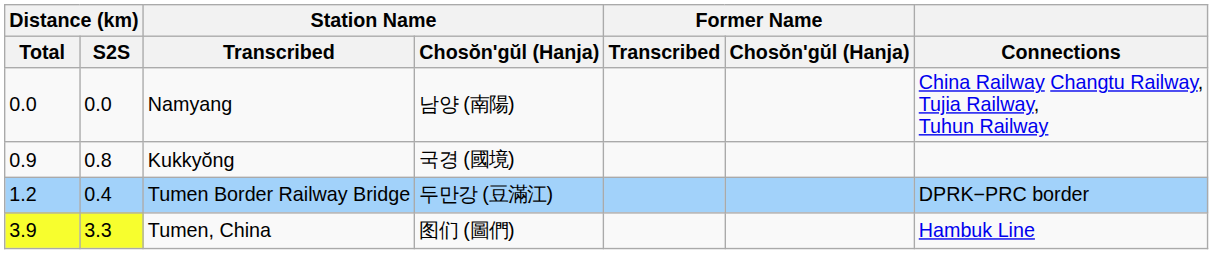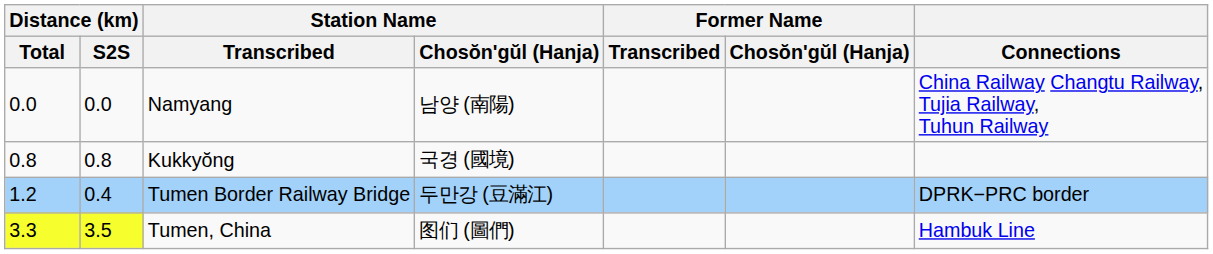 <table class="wikitable" style="font-size:90%;">
 <tr>
 <th colspan="2">Distance (km)</th>
 <th colspan="2">Station Name</th>
 <th colspan="2">Former Name</th>
 <th></th>
 </tr>
 <tr>
 <th>Total</th>
 <th>S2S</th>
 <th>Transcribed</th>
 <th>Chosŏn'gŭl (Hanja)</th>
 <th>Transcribed</th>
 <th>Chosŏn'gŭl (Hanja)</th>
 <th>Connections</th>
 </tr>
 <tr>
 <td>0.0</td>
 <td>0.0</td>
 <td>Namyang</td>
 <td>남양 (南陽)</td>
 <td></td>
 <td></td>
 <td><a href='#'>China Railway</a> <a href='#'>Changtu Railway</a>,<br><a href='#'>Tujia Railway</a>,<br><a href='#'>Tuhun Railway</a></td>
 </tr>
 <tr>
-<td>0.9</td>
+<td>0.8</td>
 <td>0.8</td>
 <td>Kukkyŏng</td>
 <td>국경 (國境)</td>
 <td></td>
 <td></td>
 <td></td>
 </tr>
 <tr>
 <td bgcolor=#A2D2FA>1.2</td>
 <td bgcolor=#A2D2FA>0.4</td>
 <td bgcolor=#A2D2FA>Tumen Border Railway Bridge</td>
 <td bgcolor=#A2D2FA>두만강 (豆滿江)</td>
 <td bgcolor=#A2D2FA></td>
 <td bgcolor=#A2D2FA></td>
 <td bgcolor=#A2D2FA>DPRK−PRC border</td>
 </tr>
 <tr>
-<td bgcolor=#F7FE2E>3.9</td>
 <td bgcolor=#F7FE2E>3.3</td>
+<td bgcolor=#F7FE2E>3.5</td>
 <td>Tumen, China</td>
 <td>图们 (圖們)</td>
 <td></td>
 <td></td>
 <td><a href='#'>Hambuk Line</a></td>
 </tr>
 </table>
